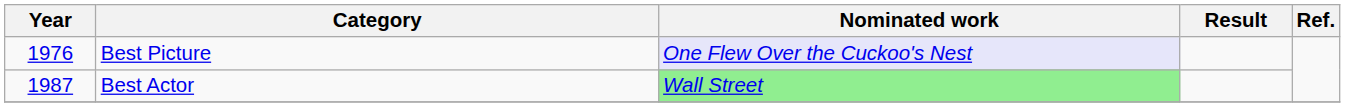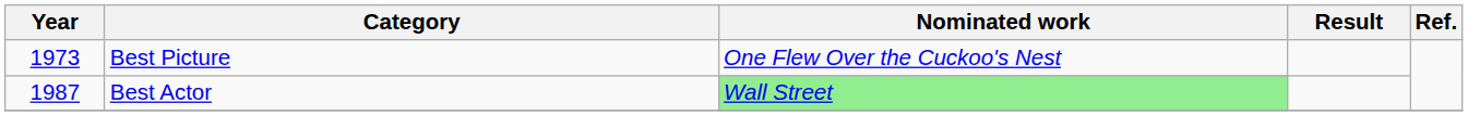 <table class=wikitable>
 <tr>
 <th scope="col" style="width:4em;">Year</th>
 <th scope="col" style="width:27em;">Category</th>
 <th scope="col" style="width:25em;">Nominated work</th>
 <th scope="col" style="width:5em;">Result</th>
 <th>Ref.</th>
 </tr>
 <tr>
-<td style="text-align:center;"><a href='#'>1976</a></td>
+<td style="text-align:center;"><a href='#'>1973</a></td>
 <td><a href='#'>Best Picture</a></td>
-<td style="background: lavender;"><em><a href='#'>One Flew Over the Cuckoo's Nest</a></em></td>
+<td><em><a href='#'>One Flew Over the Cuckoo's Nest</a></em></td>
 <td></td>
 <td rowspan=2 style="text-align:center;"></td>
 </tr>
 <tr>
 <td style="text-align:center;"><a href='#'>1987</a></td>
 <td><a href='#'>Best Actor</a></td>
 <td style="background: lightgreen;"><em><a href='#'>Wall Street</a></em></td>
 <td></td>
 </tr>
 <tr>
 </tr>
 </table>
